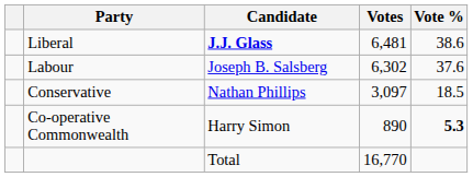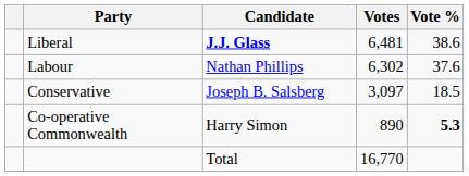 <table class="wikitable">
 <tr>
 <th></th>
 <th scope="col" width="175">Party</th>
 <th scope="col" width="150">Candidate</th>
 <th>Votes</th>
 <th>Vote %</th>
 </tr>
 <tr>
 <td>   </td>
 <td>Liberal</td>
 <td><strong><a href='#'>J.J. Glass</a></strong></td>
 <td align=right>6,481</td>
 <td align=right>38.6</td>
 </tr>
 <tr |>
 <td>   </td>
 <td>Labour</td>
-<td><a href='#'>Joseph B. Salsberg</a></td>
+<td><a href='#'>Nathan Phillips</a></td>
 <td align=right>6,302</td>
 <td align=right>37.6</td>
 </tr>
 <tr>
 <td>   </td>
 <td>Conservative</td>
-<td><a href='#'>Nathan Phillips</a></td>
+<td><a href='#'>Joseph B. Salsberg</a></td>
 <td align=right>3,097</td>
 <td align=right>18.5</td>
 </tr>
 <tr>
 <td>   </td>
 <td>Co-operative Commonwealth</td>
 <td>Harry Simon</td>
 <td align=right>890</td>
 <td align=right><strong>5.3</strong></td>
 </tr>
 <tr>
 <td></td>
 <td></td>
 <td>Total</td>
 <td align=right>16,770</td>
 <td></td>
 </tr>
 </table>
